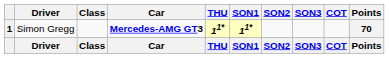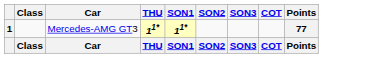 <table class="wikitable" style="font-size:85%; text-align:center">
 <tr>
 <th valign="middle"></th>
-<th valign="middle">Driver</th>
 <th>Class</th>
 <th>Car</th>
 <th><a href='#'>THU</a></th>
 <th><a href='#'>SON1</a></th>
 <th><a href='#'>SON2</a></th>
 <th><a href='#'>SON3</a></th>
 <th><a href='#'>COT</a></th>
 <th valign="middle">Points</th>
 </tr>
 <tr>
 <th>1</th>
-<td align="left"> Simon Gregg</td>
 <td></td>
-<td><strong><a href='#'>Mercedes-AMG GT</a>3</strong></td>
+<td><a href='#'>Mercedes-AMG GT</a>3</td>
 <td style="background:#ffffbf;"><strong><em>1<sup>1*</sup></em></strong></td>
 <td style="background:#ffffbf;"><strong><em>1<sup>1*</sup></em></strong></td>
 <td></td>
 <td></td>
 <td></td>
-<th>70</th>
+<th>77</th>
 </tr>
 <tr>
 <th valign="middle"></th>
-<th valign="middle">Driver</th>
 <th>Class</th>
 <th>Car</th>
 <th><a href='#'>THU</a></th>
 <th><a href='#'>SON1</a></th>
 <th><a href='#'>SON2</a></th>
 <th><a href='#'>SON3</a></th>
 <th><a href='#'>COT</a></th>
 <th valign="middle">Points</th>
 </tr>
 </table>
